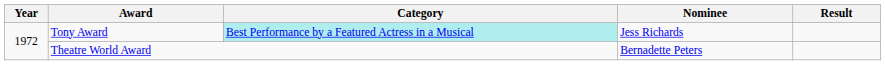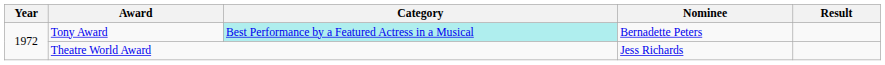 <table class="wikitable" style="width:95%;">
 <tr>
 <th style="width:5%;">Year</th>
 <th style="width:20%;">Award</th>
 <th style="width:45%;">Category</th>
 <th style="width:20%;">Nominee</th>
 <th style="width:10%;">Result</th>
 </tr>
 <tr>
 <td rowspan="2" style="text-align:center;">1972</td>
 <td><a href='#'>Tony Award</a></td>
 <td style="background: paleturquoise;"><a href='#'>Best Performance by a Featured Actress in a Musical</a></td>
-<td><a href='#'>Jess Richards</a></td>
+<td><a href='#'>Bernadette Peters</a></td>
 <td></td>
 </tr>
 <tr>
 <td colspan="2"><a href='#'>Theatre World Award</a></td>
-<td><a href='#'>Bernadette Peters</a></td>
+<td><a href='#'>Jess Richards</a></td>
 <td></td>
 </tr>
 </table>
